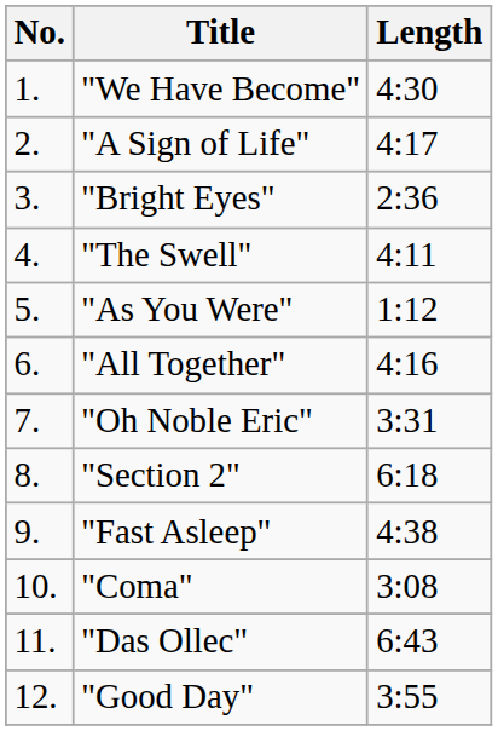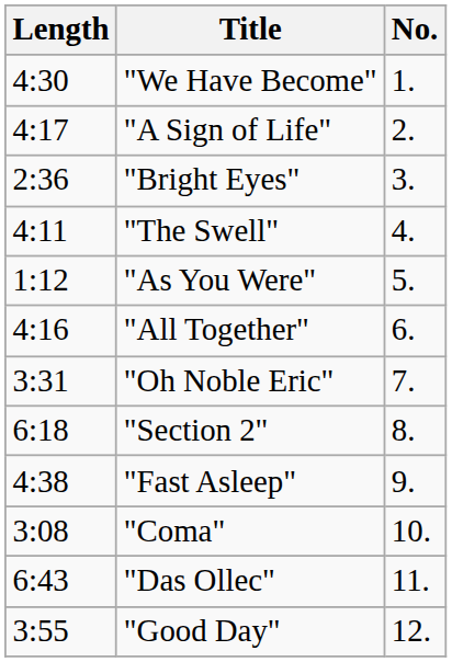 <table class="wikitable">
 <tr>
+<th>Length</th>
+<th>Title</th>
 <th><abbr>No.</abbr></th>
-<th>Title</th>
-<th>Length</th>
 </tr>
 <tr>
+<td>4:30</td>
+<td>"We Have Become"</td>
 <td>1.</td>
-<td>"We Have Become"</td>
-<td>4:30</td>
 </tr>
 <tr>
+<td>4:17</td>
+<td>"A Sign of Life"</td>
 <td>2.</td>
-<td>"A Sign of Life"</td>
-<td>4:17</td>
 </tr>
 <tr>
+<td>2:36</td>
+<td>"Bright Eyes"</td>
 <td>3.</td>
-<td>"Bright Eyes"</td>
-<td>2:36</td>
 </tr>
 <tr>
+<td>4:11</td>
+<td>"The Swell"</td>
 <td>4.</td>
-<td>"The Swell"</td>
-<td>4:11</td>
 </tr>
 <tr>
+<td>1:12</td>
+<td>"As You Were"</td>
 <td>5.</td>
-<td>"As You Were"</td>
-<td>1:12</td>
 </tr>
 <tr>
+<td>4:16</td>
+<td>"All Together"</td>
 <td>6.</td>
-<td>"All Together"</td>
-<td>4:16</td>
 </tr>
 <tr>
+<td>3:31</td>
+<td>"Oh Noble Eric"</td>
 <td>7.</td>
-<td>"Oh Noble Eric"</td>
-<td>3:31</td>
 </tr>
 <tr>
+<td>6:18</td>
+<td>"Section 2"</td>
 <td>8.</td>
-<td>"Section 2"</td>
-<td>6:18</td>
 </tr>
 <tr>
+<td>4:38</td>
+<td>"Fast Asleep"</td>
 <td>9.</td>
-<td>"Fast Asleep"</td>
-<td>4:38</td>
 </tr>
 <tr>
+<td>3:08</td>
+<td>"Coma"</td>
 <td>10.</td>
-<td>"Coma"</td>
-<td>3:08</td>
 </tr>
 <tr>
+<td>6:43</td>
+<td>"Das Ollec"</td>
 <td>11.</td>
-<td>"Das Ollec"</td>
-<td>6:43</td>
 </tr>
 <tr>
+<td>3:55</td>
+<td>"Good Day"</td>
 <td>12.</td>
-<td>"Good Day"</td>
-<td>3:55</td>
 </tr>
 </table>
